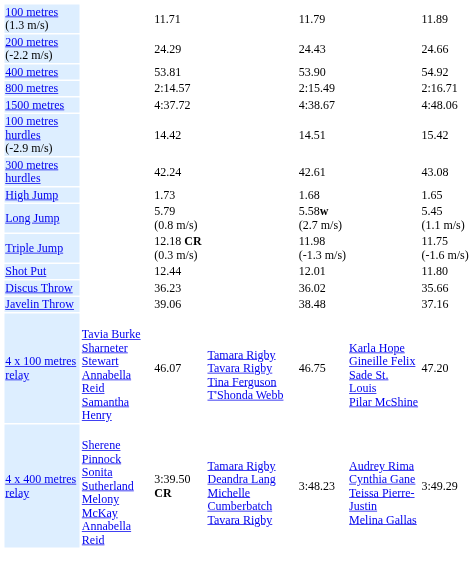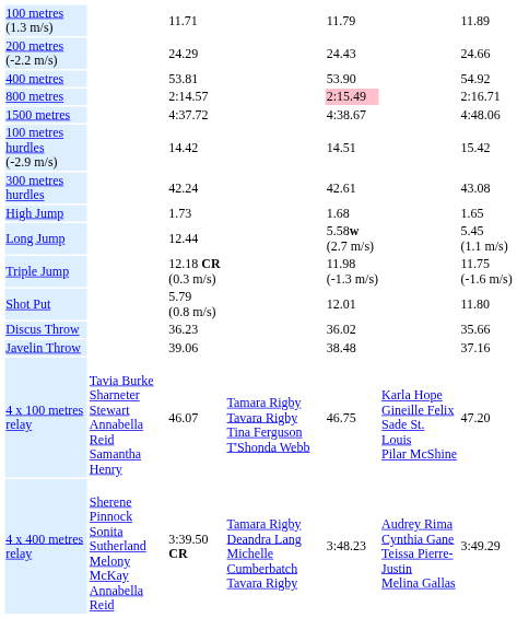 <table>
 <tr>
 <td bgcolor = DDEEFF><a href='#'>100 metres</a> <br> (1.3 m/s)</td>
 <td></td>
 <td>11.71</td>
 <td></td>
 <td>11.79</td>
 <td></td>
 <td>11.89</td>
 </tr>
 <tr>
 <td bgcolor = DDEEFF><a href='#'>200 metres</a> <br> (-2.2 m/s)</td>
 <td></td>
 <td>24.29</td>
 <td></td>
 <td>24.43</td>
 <td></td>
 <td>24.66</td>
 </tr>
 <tr>
 <td bgcolor = DDEEFF><a href='#'>400 metres</a></td>
 <td></td>
 <td>53.81</td>
 <td></td>
 <td>53.90</td>
 <td></td>
 <td>54.92</td>
 </tr>
 <tr>
 <td bgcolor = DDEEFF><a href='#'>800 metres</a></td>
 <td></td>
 <td>2:14.57</td>
 <td></td>
-<td>2:15.49</td>
+<td style="background: pink;">2:15.49</td>
 <td></td>
 <td>2:16.71</td>
 </tr>
 <tr>
 <td bgcolor = DDEEFF><a href='#'>1500 metres</a></td>
 <td></td>
 <td>4:37.72</td>
 <td></td>
 <td>4:38.67</td>
 <td></td>
 <td>4:48.06</td>
 </tr>
 <tr>
 <td bgcolor = DDEEFF><a href='#'>100 metres hurdles</a> <br> (-2.9 m/s)</td>
 <td></td>
 <td>14.42</td>
 <td></td>
 <td>14.51</td>
 <td></td>
 <td>15.42</td>
 </tr>
 <tr>
 <td bgcolor = DDEEFF><a href='#'>300 metres hurdles</a></td>
 <td></td>
 <td>42.24</td>
 <td></td>
 <td>42.61</td>
 <td></td>
 <td>43.08</td>
 </tr>
 <tr>
 <td bgcolor = DDEEFF><a href='#'>High Jump</a></td>
 <td></td>
 <td>1.73</td>
 <td></td>
 <td>1.68</td>
 <td></td>
 <td>1.65</td>
 </tr>
 <tr>
 <td bgcolor = DDEEFF><a href='#'>Long Jump</a></td>
 <td></td>
-<td>5.79 <br> (0.8 m/s)</td>
+<td>12.44</td>
 <td></td>
 <td>5.58<strong>w</strong> <br> (2.7 m/s)</td>
 <td></td>
 <td>5.45 <br> (1.1 m/s)</td>
 </tr>
 <tr>
 <td bgcolor = DDEEFF><a href='#'>Triple Jump</a></td>
 <td></td>
 <td>12.18 <strong>CR</strong> <br> (0.3 m/s)</td>
 <td></td>
 <td>11.98 <br> (-1.3 m/s)</td>
 <td></td>
 <td>11.75 <br> (-1.6 m/s)</td>
 </tr>
 <tr>
 <td bgcolor = DDEEFF><a href='#'>Shot Put</a></td>
 <td></td>
-<td>12.44</td>
+<td>5.79 <br> (0.8 m/s)</td>
 <td></td>
 <td>12.01</td>
 <td></td>
 <td>11.80</td>
 </tr>
 <tr>
 <td bgcolor = DDEEFF><a href='#'>Discus Throw</a></td>
 <td></td>
 <td>36.23</td>
 <td></td>
 <td>36.02</td>
 <td></td>
 <td>35.66</td>
 </tr>
 <tr>
 <td bgcolor = DDEEFF><a href='#'>Javelin Throw</a></td>
 <td></td>
 <td>39.06</td>
 <td></td>
 <td>38.48</td>
 <td></td>
 <td>37.16</td>
 </tr>
 <tr>
 <td bgcolor = DDEEFF><a href='#'>4 x 100 metres relay</a></td>
 <td> <br> <a href='#'>Tavia Burke</a> <br> <a href='#'>Sharneter Stewart</a> <br> <a href='#'>Annabella Reid</a> <br> <a href='#'>Samantha Henry</a></td>
 <td>46.07</td>
 <td> <br> <a href='#'>Tamara Rigby</a> <br> <a href='#'>Tavara Rigby</a> <br> <a href='#'>Tina Ferguson</a> <br> <a href='#'>T'Shonda Webb</a></td>
 <td>46.75</td>
 <td>  <br> <a href='#'>Karla Hope</a> <br> <a href='#'>Gineille Felix</a> <br> <a href='#'>Sade St. Louis</a> <br> <a href='#'>Pilar McShine</a></td>
 <td>47.20</td>
 </tr>
 <tr>
 <td bgcolor = DDEEFF><a href='#'>4 x 400 metres relay</a></td>
 <td> <br> <a href='#'>Sherene Pinnock</a> <br> <a href='#'>Sonita Sutherland</a> <br> <a href='#'>Melony McKay</a> <br> <a href='#'>Annabella Reid</a></td>
 <td>3:39.50 <strong>CR</strong></td>
 <td> <br> <a href='#'>Tamara Rigby</a> <br> <a href='#'>Deandra Lang</a> <br> <a href='#'>Michelle Cumberbatch</a> <br> <a href='#'>Tavara Rigby</a></td>
 <td>3:48.23</td>
 <td> <br> <a href='#'>Audrey Rima</a> <br> <a href='#'>Cynthia Gane</a> <br> <a href='#'>Teissa Pierre-Justin</a> <br> <a href='#'>Melina Gallas</a></td>
 <td>3:49.29</td>
 </tr>
 </table>
